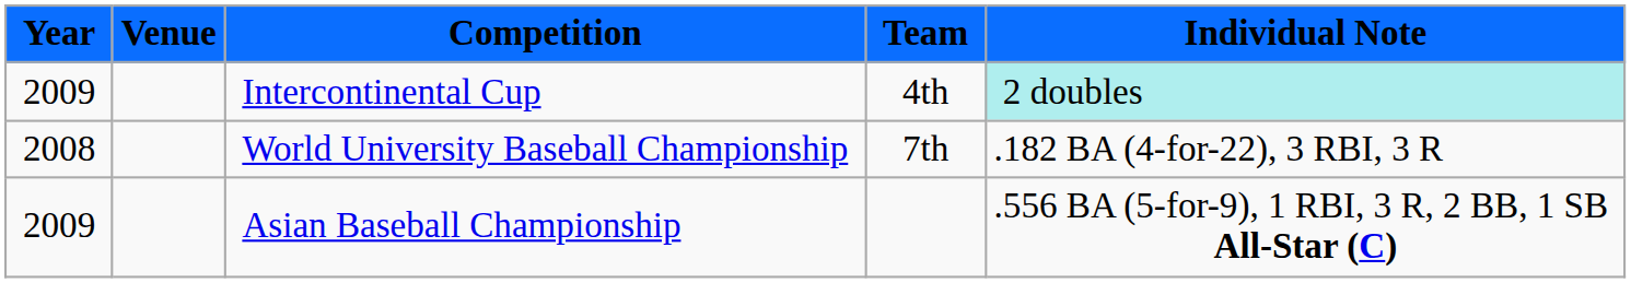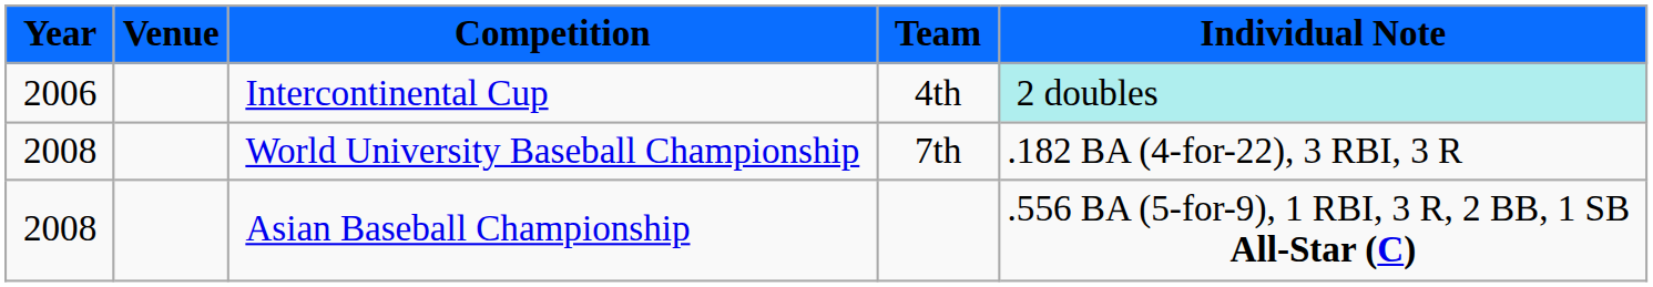 <table class="wikitable">
 <tr>
 <th style="background:#0A6EFF"><span> Year </span></th>
 <th style="background:#0A6EFF"><span>Venue</span></th>
 <th style="background:#0A6EFF"><span>Competition</span></th>
 <th style="background:#0A6EFF"><span> Team </span></th>
 <th style="background:#0A6EFF"><span>Individual Note</span></th>
 </tr>
 <tr>
-<td> 2009</td>
+<td> 2006</td>
 <td> </td>
 <td> <a href='#'>Intercontinental Cup</a></td>
 <td style="text-align:center">4th</td>
 <td style="background: paleturquoise;"> 2 doubles</td>
 </tr>
 <tr>
 <td> 2008</td>
 <td>  </td>
 <td> <a href='#'>World University Baseball Championship</a> </td>
 <td style="text-align:center">7th</td>
 <td>.182 BA (4-for-22), 3 RBI, 3 R</td>
 </tr>
 <tr>
-<td> 2009</td>
+<td> 2008</td>
 <td> </td>
 <td> <a href='#'>Asian Baseball Championship</a></td>
 <td style="text-align:center"></td>
 <td style="text-align:center">.556 BA (5-for-9), 1 RBI, 3 R, 2 BB, 1 SB <br><strong>All-Star (<a href='#'>C</a>)</strong></td>
 </tr>
 </table>
